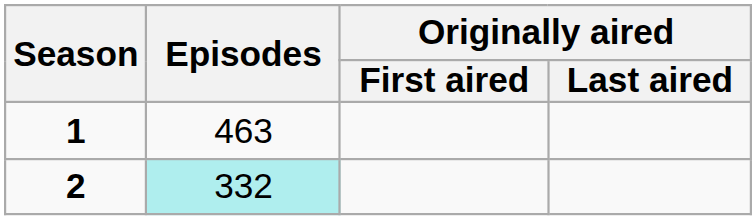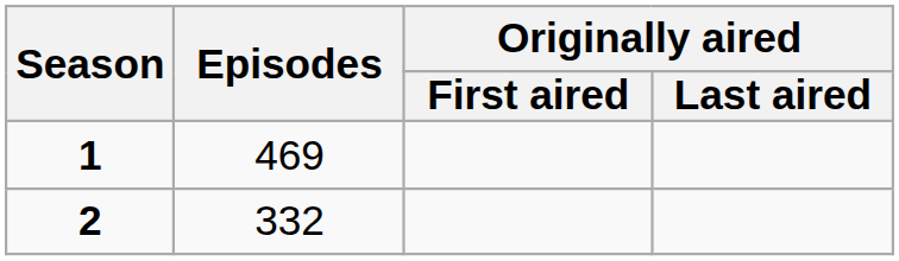 <table class="wikitable" style="text-align:center">
 <tr>
 <th rowspan="2">Season</th>
 <th rowspan="2" style="padding: 0 8px;">Episodes</th>
 <th colspan="2">Originally aired</th>
 </tr>
 <tr>
 <th style="padding: 0 8px;">First aired</th>
 <th style="padding: 0 8px;">Last aired</th>
 </tr>
 <tr>
 <td><strong>1</strong></td>
-<td>463</td>
+<td>469</td>
 <td style="padding:0 8px;"></td>
 <td style="padding:0 8px;"></td>
 </tr>
 <tr>
 <td><strong>2</strong></td>
-<td style="background: paleturquoise;">332</td>
+<td>332</td>
 <td style="padding:0 8px;"></td>
 <td style="padding:0 8px;"></td>
 </tr>
 </table>
